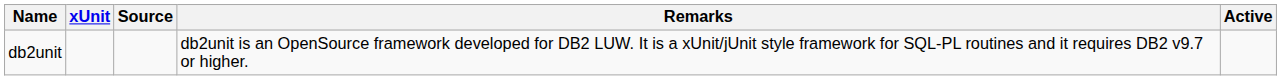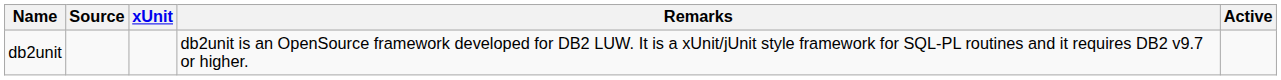 <table class="wikitable sortable">
 <tr>
 <th>Name</th>
+<th>Source</th>
 <th><a href='#'>xUnit</a></th>
-<th>Source</th>
 <th>Remarks</th>
 <th>Active</th>
 </tr>
 <tr>
 <td>db2unit</td>
 <td></td>
 <td></td>
 <td>db2unit is an OpenSource framework developed for DB2 LUW. It is a xUnit/jUnit style framework for SQL-PL routines and it requires DB2 v9.7 or higher.</td>
 <td></td>
 </tr>
 </table>
